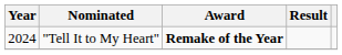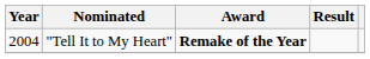 <table class="wikitable">
 <tr>
 <th>Year</th>
 <th>Nominated</th>
 <th>Award</th>
 <th>Result</th>
 <th></th>
 </tr>
 <tr>
-<td>2024</td>
+<td>2004</td>
 <td>"Tell It to My Heart"</td>
 <td><strong>Remake of the Year</strong></td>
 <td></td>
 <td style="text-align:center;"></td>
 </tr>
 <tr>
 </tr>
 </table>
